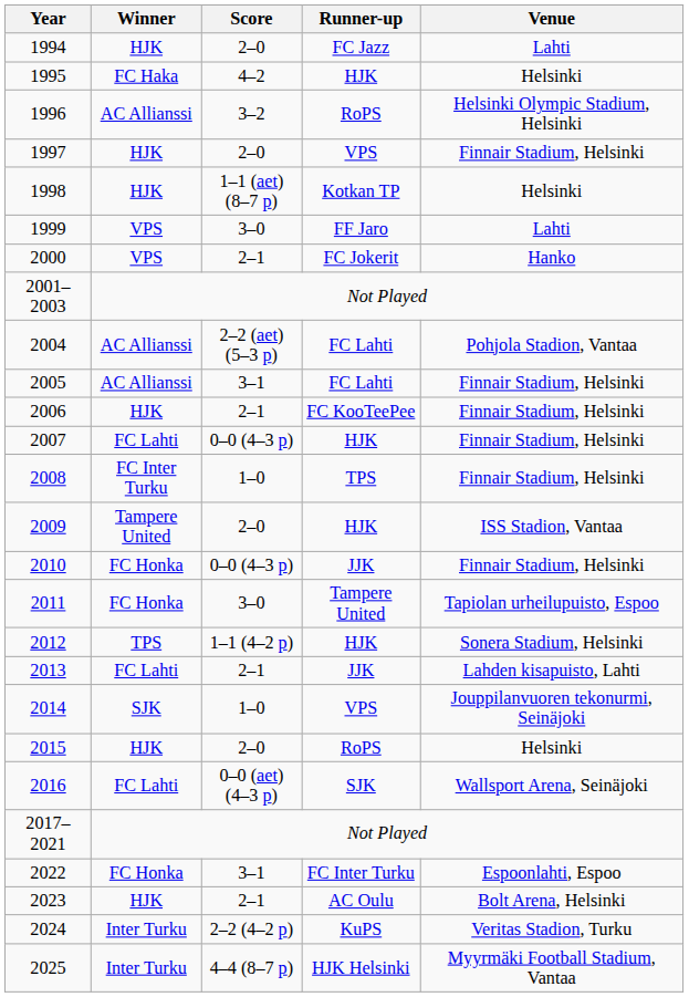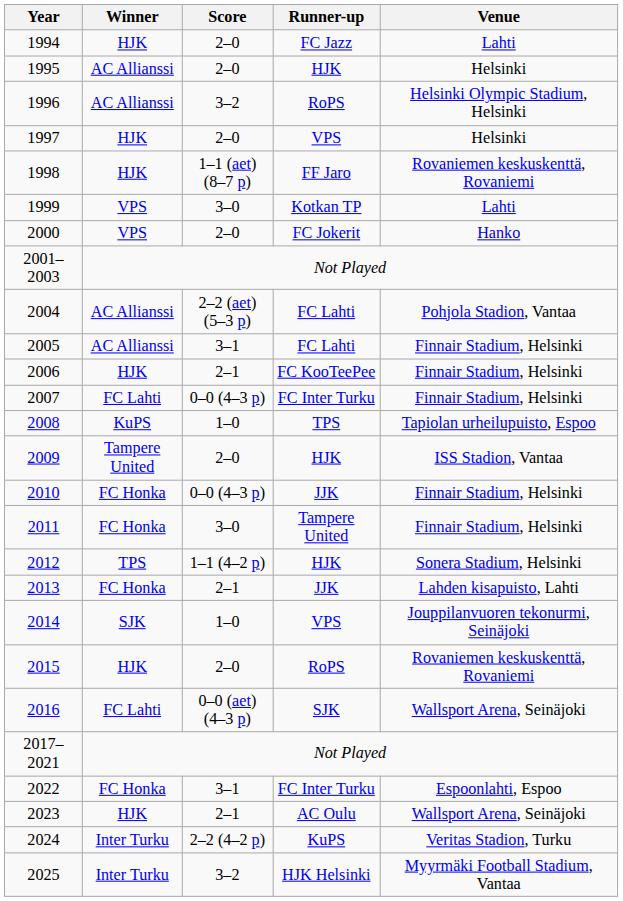 <table class="wikitable" style="text-align:center">
 <tr>
 <th width=95>Year</th>
 <th width=120>Winner</th>
 <th width=120>Score</th>
 <th width=120>Runner-up</th>
 <th width=330>Venue</th>
 </tr>
 <tr>
 <td Finnish League Cup>1994</td>
 <td><a href='#'>HJK</a></td>
 <td>2–0</td>
 <td><a href='#'>FC Jazz</a></td>
 <td><a href='#'>Lahti</a></td>
 </tr>
 <tr>
 <td Finnish League Cup>1995</td>
-<td><a href='#'>FC Haka</a></td>
-<td>4–2</td>
+<td><a href='#'>AC Allianssi</a></td>
+<td>2–0</td>
 <td><a href='#'>HJK</a></td>
 <td>Helsinki</td>
 </tr>
 <tr>
 <td>1996</td>
 <td><a href='#'>AC Allianssi</a></td>
 <td>3–2</td>
 <td><a href='#'>RoPS</a></td>
 <td><a href='#'>Helsinki Olympic Stadium</a>, Helsinki</td>
 </tr>
 <tr>
 <td>1997</td>
 <td><a href='#'>HJK</a></td>
 <td>2–0</td>
 <td><a href='#'>VPS</a></td>
-<td><a href='#'>Finnair Stadium</a>, Helsinki</td>
+<td>Helsinki</td>
 </tr>
 <tr>
 <td>1998</td>
 <td><a href='#'>HJK</a></td>
 <td>1–1 (<a href='#'>aet</a>) (8–7 <a href='#'>p</a>)</td>
-<td><a href='#'>Kotkan TP</a></td>
-<td>Helsinki</td>
+<td><a href='#'>FF Jaro</a></td>
+<td><a href='#'>Rovaniemen keskuskenttä</a>, <a href='#'>Rovaniemi</a></td>
 </tr>
 <tr>
 <td>1999</td>
 <td><a href='#'>VPS</a></td>
 <td>3–0</td>
-<td><a href='#'>FF Jaro</a></td>
+<td><a href='#'>Kotkan TP</a></td>
 <td><a href='#'>Lahti</a></td>
 </tr>
 <tr>
 <td>2000</td>
 <td><a href='#'>VPS</a></td>
-<td>2–1</td>
+<td>2–0</td>
 <td><a href='#'>FC Jokerit</a></td>
 <td><a href='#'>Hanko</a></td>
 </tr>
 <tr>
 <td>2001–2003</td>
 <td colspan=4><em>Not Played</em></td>
 </tr>
 <tr>
 <td>2004</td>
 <td><a href='#'>AC Allianssi</a></td>
 <td>2–2 (<a href='#'>aet</a>) (5–3 <a href='#'>p</a>)</td>
 <td><a href='#'>FC Lahti</a></td>
 <td><a href='#'>Pohjola Stadion</a>, Vantaa</td>
 </tr>
 <tr>
 <td>2005</td>
 <td><a href='#'>AC Allianssi</a></td>
 <td>3–1</td>
 <td><a href='#'>FC Lahti</a></td>
 <td><a href='#'>Finnair Stadium</a>, Helsinki</td>
 </tr>
 <tr>
 <td>2006</td>
 <td><a href='#'>HJK</a></td>
 <td>2–1</td>
 <td><a href='#'>FC KooTeePee</a></td>
 <td><a href='#'>Finnair Stadium</a>, Helsinki</td>
 </tr>
 <tr>
 <td>2007</td>
 <td><a href='#'>FC Lahti</a></td>
 <td>0–0 (4–3 <a href='#'>p</a>)</td>
-<td><a href='#'>HJK</a></td>
+<td><a href='#'>FC Inter Turku</a></td>
 <td><a href='#'>Finnair Stadium</a>, Helsinki</td>
 </tr>
 <tr>
 <td><a href='#'>2008</a></td>
-<td><a href='#'>FC Inter Turku</a></td>
+<td><a href='#'>KuPS</a></td>
 <td>1–0</td>
 <td><a href='#'>TPS</a></td>
-<td><a href='#'>Finnair Stadium</a>, Helsinki</td>
+<td><a href='#'>Tapiolan urheilupuisto</a>, <a href='#'>Espoo</a></td>
 </tr>
 <tr>
 <td><a href='#'>2009</a></td>
 <td><a href='#'>Tampere United</a></td>
 <td>2–0</td>
 <td><a href='#'>HJK</a></td>
 <td><a href='#'>ISS Stadion</a>, Vantaa</td>
 </tr>
 <tr>
 <td><a href='#'>2010</a></td>
 <td><a href='#'>FC Honka</a></td>
 <td>0–0 (4–3 <a href='#'>p</a>)</td>
 <td><a href='#'>JJK</a></td>
 <td><a href='#'>Finnair Stadium</a>, Helsinki</td>
 </tr>
 <tr>
 <td><a href='#'>2011</a></td>
 <td><a href='#'>FC Honka</a></td>
 <td>3–0</td>
 <td><a href='#'>Tampere United</a></td>
-<td><a href='#'>Tapiolan urheilupuisto</a>, <a href='#'>Espoo</a></td>
+<td><a href='#'>Finnair Stadium</a>, Helsinki</td>
 </tr>
 <tr>
 <td><a href='#'>2012</a></td>
 <td><a href='#'>TPS</a></td>
 <td>1–1 (4–2 <a href='#'>p</a>)</td>
 <td><a href='#'>HJK</a></td>
 <td><a href='#'>Sonera Stadium</a>, Helsinki</td>
 </tr>
 <tr>
 <td><a href='#'>2013</a></td>
-<td><a href='#'>FC Lahti</a></td>
+<td><a href='#'>FC Honka</a></td>
 <td>2–1</td>
 <td><a href='#'>JJK</a></td>
 <td><a href='#'>Lahden kisapuisto</a>, Lahti</td>
 </tr>
 <tr>
 <td><a href='#'>2014</a></td>
 <td><a href='#'>SJK</a></td>
 <td>1–0</td>
 <td><a href='#'>VPS</a></td>
 <td><a href='#'>Jouppilanvuoren tekonurmi</a>, <a href='#'>Seinäjoki</a></td>
 </tr>
 <tr>
 <td><a href='#'>2015</a></td>
 <td><a href='#'>HJK</a></td>
 <td>2–0</td>
 <td><a href='#'>RoPS</a></td>
-<td>Helsinki</td>
+<td><a href='#'>Rovaniemen keskuskenttä</a>, <a href='#'>Rovaniemi</a></td>
 </tr>
 <tr>
 <td><a href='#'>2016</a></td>
 <td><a href='#'>FC Lahti</a></td>
 <td>0–0 (<a href='#'>aet</a>) (4–3 <a href='#'>p</a>)</td>
 <td><a href='#'>SJK</a></td>
 <td><a href='#'>Wallsport Arena</a>, Seinäjoki</td>
 </tr>
 <tr>
 <td>2017–2021</td>
 <td colspan=4><em>Not Played</em></td>
 </tr>
 <tr>
 <td>2022</td>
 <td><a href='#'>FC Honka</a></td>
 <td>3–1</td>
 <td><a href='#'>FC Inter Turku</a></td>
 <td><a href='#'>Espoonlahti</a>, Espoo</td>
 </tr>
 <tr>
 <td>2023</td>
 <td><a href='#'>HJK</a></td>
 <td>2–1</td>
 <td><a href='#'>AC Oulu</a></td>
-<td><a href='#'>Bolt Arena</a>, Helsinki</td>
+<td><a href='#'>Wallsport Arena</a>, Seinäjoki</td>
 </tr>
 <tr>
 <td>2024</td>
 <td><a href='#'>Inter Turku</a></td>
 <td>2–2 (4–2 <a href='#'>p</a>)</td>
 <td><a href='#'>KuPS</a></td>
 <td><a href='#'>Veritas Stadion</a>, Turku</td>
 </tr>
 <tr>
 <td>2025</td>
 <td><a href='#'>Inter Turku</a></td>
-<td>4–4 (8–7 <a href='#'>p</a>)</td>
+<td>3–2</td>
 <td><a href='#'>HJK Helsinki</a></td>
 <td><a href='#'>Myyrmäki Football Stadium</a>, Vantaa</td>
 </tr>
 </table>
